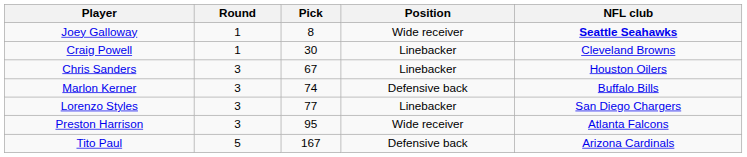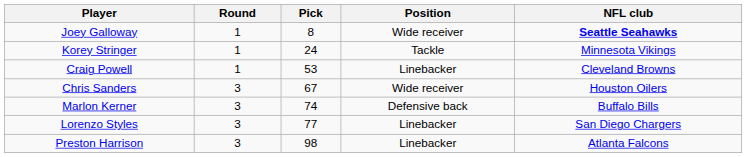 <table class="wikitable" width="80%">
 <tr>
 <th>Player</th>
 <th>Round</th>
 <th>Pick</th>
 <th>Position</th>
 <th>NFL club</th>
 </tr>
 <tr align="center" bgcolor="">
 <td><a href='#'>Joey Galloway</a></td>
 <td>1</td>
 <td>8</td>
 <td>Wide receiver</td>
 <td><strong><a href='#'>Seattle Seahawks</a></strong></td>
 </tr>
 <tr align="center" bgcolor="">
+<td><a href='#'>Korey Stringer</a></td>
+<td>1</td>
+<td>24</td>
+<td>Tackle</td>
+<td><a href='#'>Minnesota Vikings</a></td>
+</tr>
+<tr align="center" bgcolor="">
 <td><a href='#'>Craig Powell</a></td>
 <td>1</td>
-<td>30</td>
+<td>53</td>
 <td>Linebacker</td>
 <td><a href='#'>Cleveland Browns</a></td>
 </tr>
 <tr align="center" bgcolor="">
 <td><a href='#'>Chris Sanders</a></td>
 <td>3</td>
 <td>67</td>
-<td>Linebacker</td>
+<td>Wide receiver</td>
 <td><a href='#'>Houston Oilers</a></td>
 </tr>
 <tr align="center" bgcolor="">
 <td><a href='#'>Marlon Kerner</a></td>
 <td>3</td>
 <td>74</td>
 <td>Defensive back</td>
 <td><a href='#'>Buffalo Bills</a></td>
 </tr>
 <tr align="center" bgcolor="">
 <td><a href='#'>Lorenzo Styles</a></td>
 <td>3</td>
 <td>77</td>
 <td>Linebacker</td>
 <td><a href='#'>San Diego Chargers</a></td>
 </tr>
 <tr align="center" bgcolor="">
 <td><a href='#'>Preston Harrison</a></td>
 <td>3</td>
-<td>95</td>
-<td>Wide receiver</td>
+<td>98</td>
+<td>Linebacker</td>
 <td><a href='#'>Atlanta Falcons</a></td>
 </tr>
-<tr align="center" bgcolor="">
-<td><a href='#'>Tito Paul</a></td>
-<td>5</td>
-<td>167</td>
-<td>Defensive back</td>
-<td><a href='#'>Arizona Cardinals</a></td>
-</tr>
 </table>
